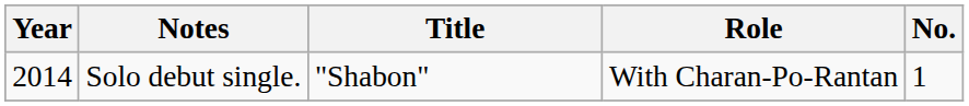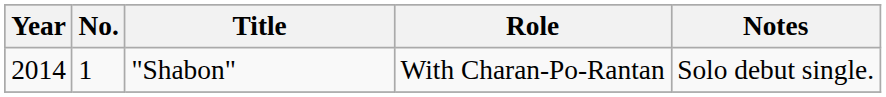 <table class="wikitable sortable">
 <tr>
 <th>Year</th>
-<th class="unsortable">Notes </th>
+<th data-sort-type="number">No. </th>
 <th style="width:150px;">Title </th>
 <th>Role</th>
-<th data-sort-type="number">No. </th>
+<th class="unsortable">Notes </th>
 </tr>
 <tr>
 <td rowspan="1">2014</td>
-<td>Solo debut single.</td>
+<td>1</td>
 <td>"Shabon"</td>
 <td>With Charan-Po-Rantan</td>
-<td>1</td>
+<td>Solo debut single.</td>
 </tr>
 </table>
